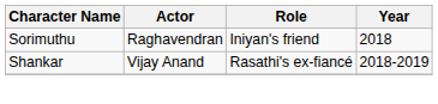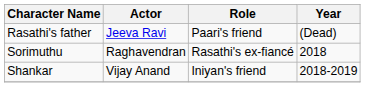 <table class="wikitable">
 <tr>
 <th>Character Name</th>
 <th>Actor</th>
 <th>Role</th>
 <th>Year</th>
 </tr>
 <tr>
+<td>Rasathi's father</td>
+<td><a href='#'>Jeeva Ravi</a></td>
+<td>Paari's friend</td>
+<td>(Dead)</td>
+</tr>
+<tr>
 <td>Sorimuthu</td>
 <td>Raghavendran</td>
-<td>Iniyan's friend</td>
+<td>Rasathi's ex-fiancé</td>
 <td>2018</td>
 </tr>
 <tr>
 <td>Shankar</td>
 <td>Vijay Anand</td>
-<td>Rasathi's ex-fiancé</td>
+<td>Iniyan's friend</td>
 <td>2018-2019</td>
 </tr>
 <tr>
 </tr>
 </table>
